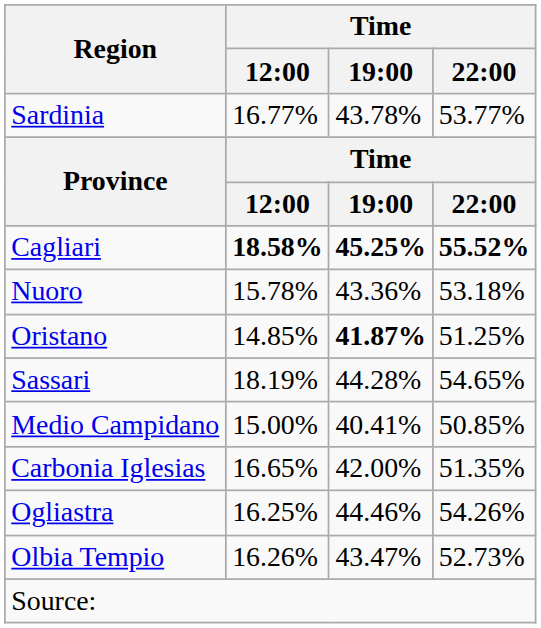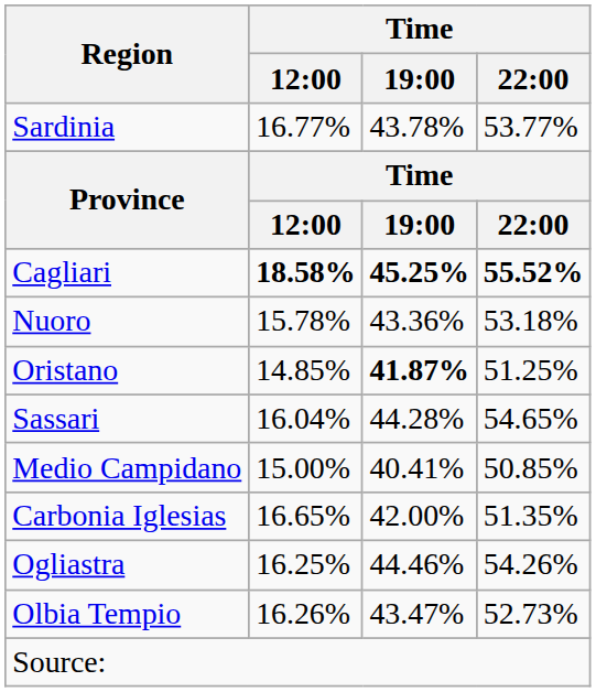 <table class="wikitable" style="text-align:left">
 <tr>
 <th rowspan="2">Region</th>
 <th colspan="3">Time</th>
 </tr>
 <tr>
 <th>12:00</th>
 <th>19:00</th>
 <th>22:00</th>
 </tr>
 <tr>
 <td><a href='#'>Sardinia</a></td>
 <td>16.77%</td>
 <td>43.78%</td>
 <td>53.77%</td>
 </tr>
 <tr>
 <th rowspan="2">Province</th>
 <th colspan="3">Time</th>
 </tr>
 <tr>
 <th>12:00</th>
 <th>19:00</th>
 <th>22:00</th>
 </tr>
 <tr>
 <td><a href='#'>Cagliari</a></td>
 <td><strong>18.58%</strong></td>
 <td><strong>45.25%</strong></td>
 <td><strong>55.52%</strong></td>
 </tr>
 <tr>
 <td><a href='#'>Nuoro</a></td>
 <td>15.78%</td>
 <td>43.36%</td>
 <td>53.18%</td>
 </tr>
 <tr>
 <td><a href='#'>Oristano</a></td>
 <td>14.85%</td>
 <td><strong>41.87%</strong></td>
 <td>51.25%</td>
 </tr>
 <tr>
 <td><a href='#'>Sassari</a></td>
-<td>18.19%</td>
+<td>16.04%</td>
 <td>44.28%</td>
 <td>54.65%</td>
 </tr>
 <tr>
 <td><a href='#'>Medio Campidano</a></td>
 <td>15.00%</td>
 <td>40.41%</td>
 <td>50.85%</td>
 </tr>
 <tr>
 <td><a href='#'>Carbonia Iglesias</a></td>
 <td>16.65%</td>
 <td>42.00%</td>
 <td>51.35%</td>
 </tr>
 <tr>
 <td><a href='#'>Ogliastra</a></td>
 <td>16.25%</td>
 <td>44.46%</td>
 <td>54.26%</td>
 </tr>
 <tr>
 <td><a href='#'>Olbia Tempio</a></td>
 <td>16.26%</td>
 <td>43.47%</td>
 <td>52.73%</td>
 </tr>
 <tr>
 <td colspan="4">Source: </td>
 </tr>
 </table>
